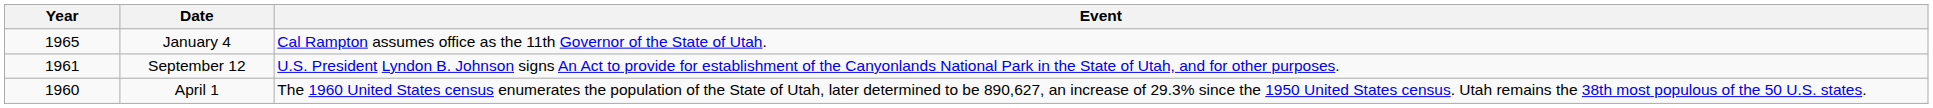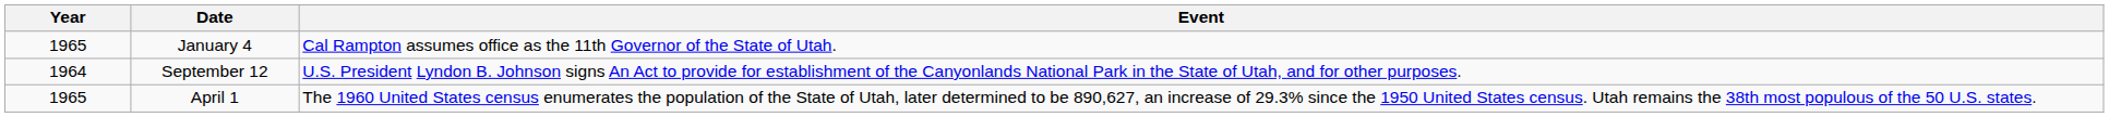 <table class="wikitable" style="width:100%;">
 <tr>
 <th style="width:6%">Year</th>
 <th style="width:8%">Date</th>
 <th style="width:86%">Event</th>
 </tr>
 <tr>
 <td align=center rowspan=1>1965</td>
 <td align=center>January 4</td>
 <td><a href='#'>Cal Rampton</a> assumes office as the 11th <a href='#'>Governor of the State of Utah</a>.</td>
 </tr>
 <tr>
-<td align=center rowspan=1>1961</td>
+<td align=center rowspan=1>1964</td>
 <td align=center>September 12</td>
 <td><a href='#'>U.S. President</a> <a href='#'>Lyndon B. Johnson</a> signs <a href='#'>An Act to provide for establishment of the Canyonlands National Park in the State of Utah, and for other purposes</a>.</td>
 </tr>
 <tr>
-<td align=center rowspan=1>1960</td>
+<td align=center rowspan=1>1965</td>
 <td align=center>April 1</td>
 <td>The <a href='#'>1960 United States census</a> enumerates the population of the State of Utah, later determined to be 890,627, an increase of 29.3% since the <a href='#'>1950 United States census</a>. Utah remains the <a href='#'>38th most populous of the 50 U.S. states</a>.</td>
 </tr>
 </table>
